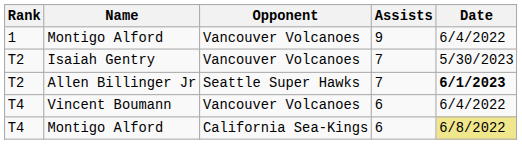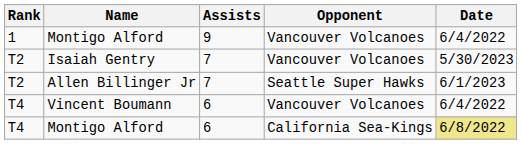 <table class="wikitable">
 <tr>
 <th>Rank</th>
 <th>Name</th>
+<th>Assists</th>
 <th>Opponent</th>
-<th>Assists</th>
 <th>Date</th>
 </tr>
 <tr>
 <td>1</td>
 <td>Montigo Alford</td>
+<td>9</td>
 <td>Vancouver Volcanoes</td>
-<td>9</td>
 <td>6/4/2022</td>
 </tr>
 <tr>
 <td>T2</td>
 <td>Isaiah Gentry</td>
+<td>7</td>
 <td>Vancouver Volcanoes</td>
-<td>7</td>
 <td>5/30/2023</td>
 </tr>
 <tr>
 <td>T2</td>
 <td>Allen Billinger Jr</td>
+<td>7</td>
 <td>Seattle Super Hawks</td>
-<td>7</td>
-<td><strong>6/1/2023</strong></td>
+<td>6/1/2023</td>
 </tr>
 <tr>
 <td>T4</td>
 <td>Vincent Boumann</td>
+<td>6</td>
 <td>Vancouver Volcanoes</td>
-<td>6</td>
 <td>6/4/2022</td>
 </tr>
 <tr>
 <td>T4</td>
 <td>Montigo Alford</td>
+<td>6</td>
 <td>California Sea-Kings</td>
-<td>6</td>
 <td style="background: khaki;">6/8/2022</td>
 </tr>
 </table>
